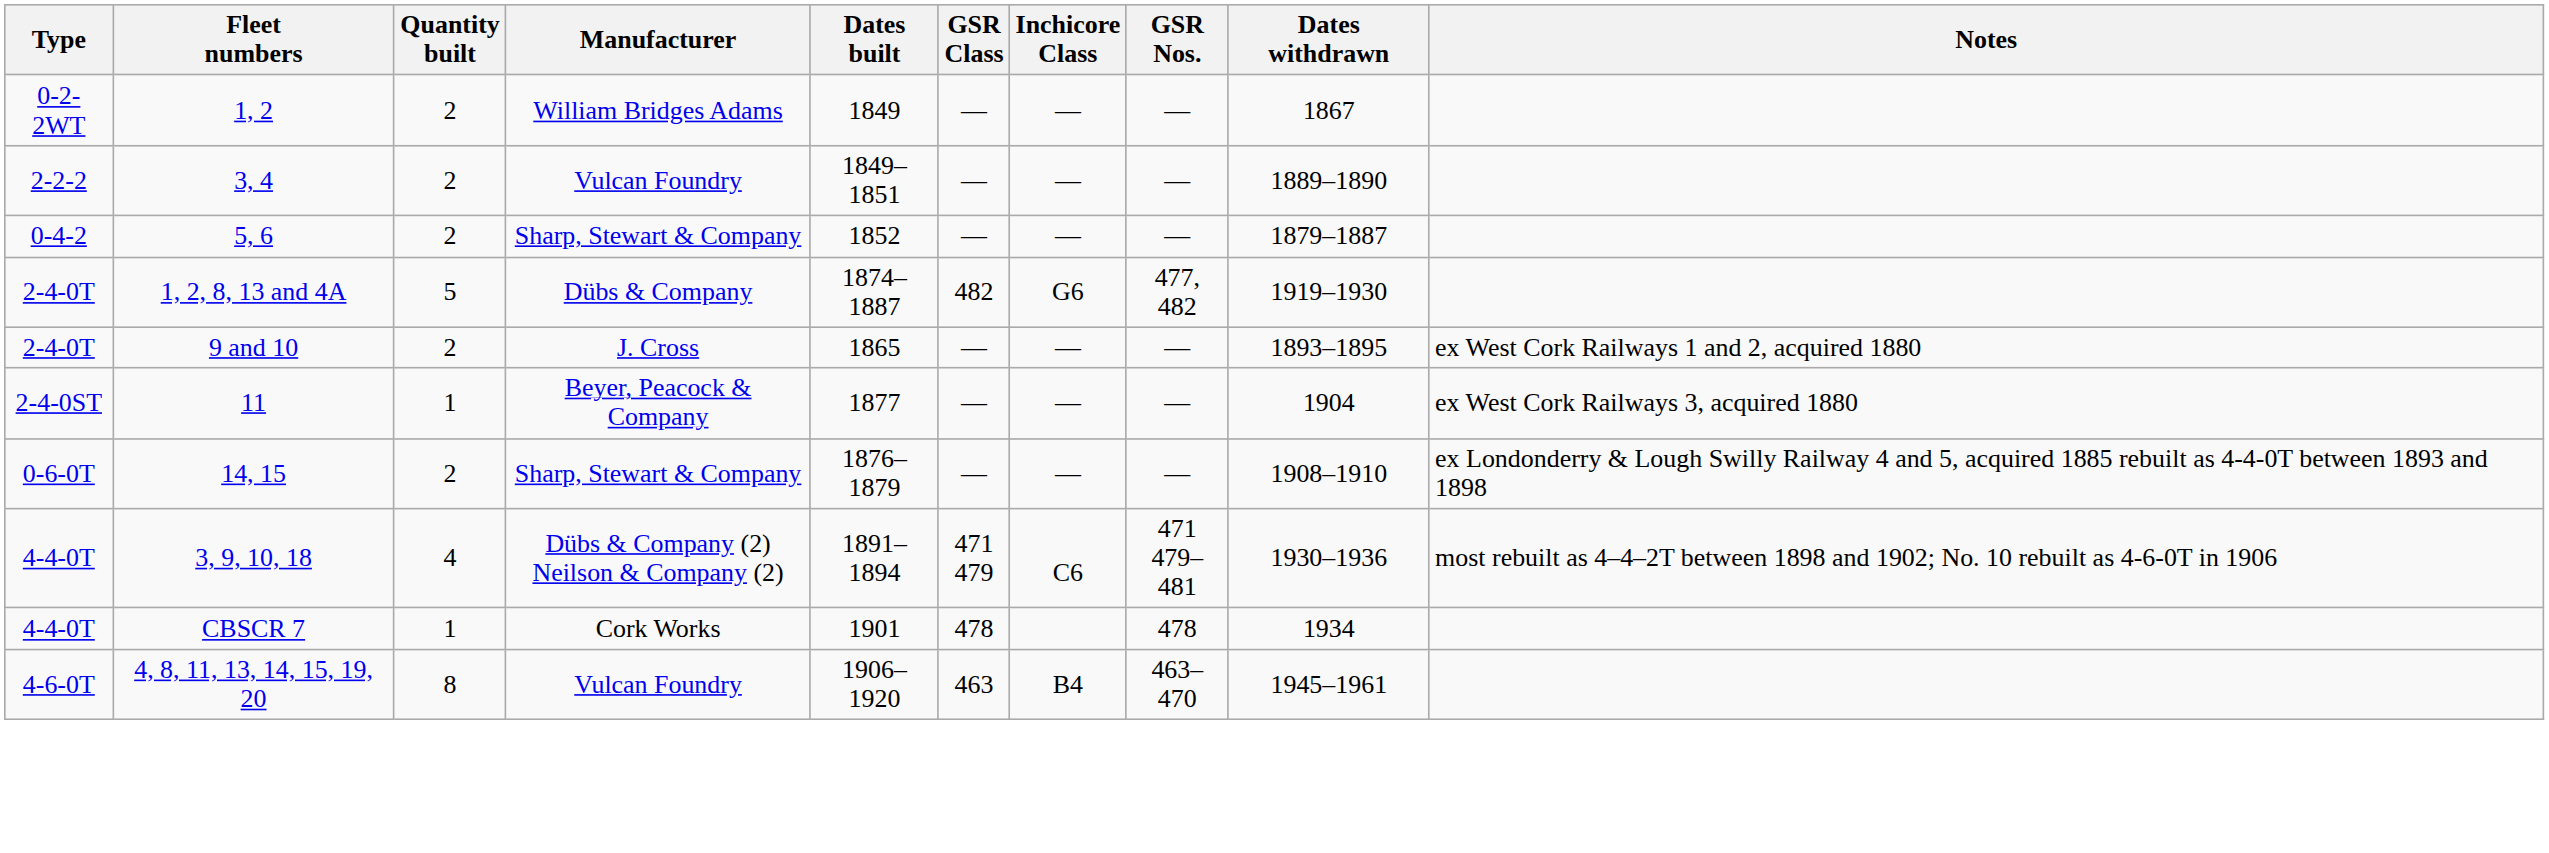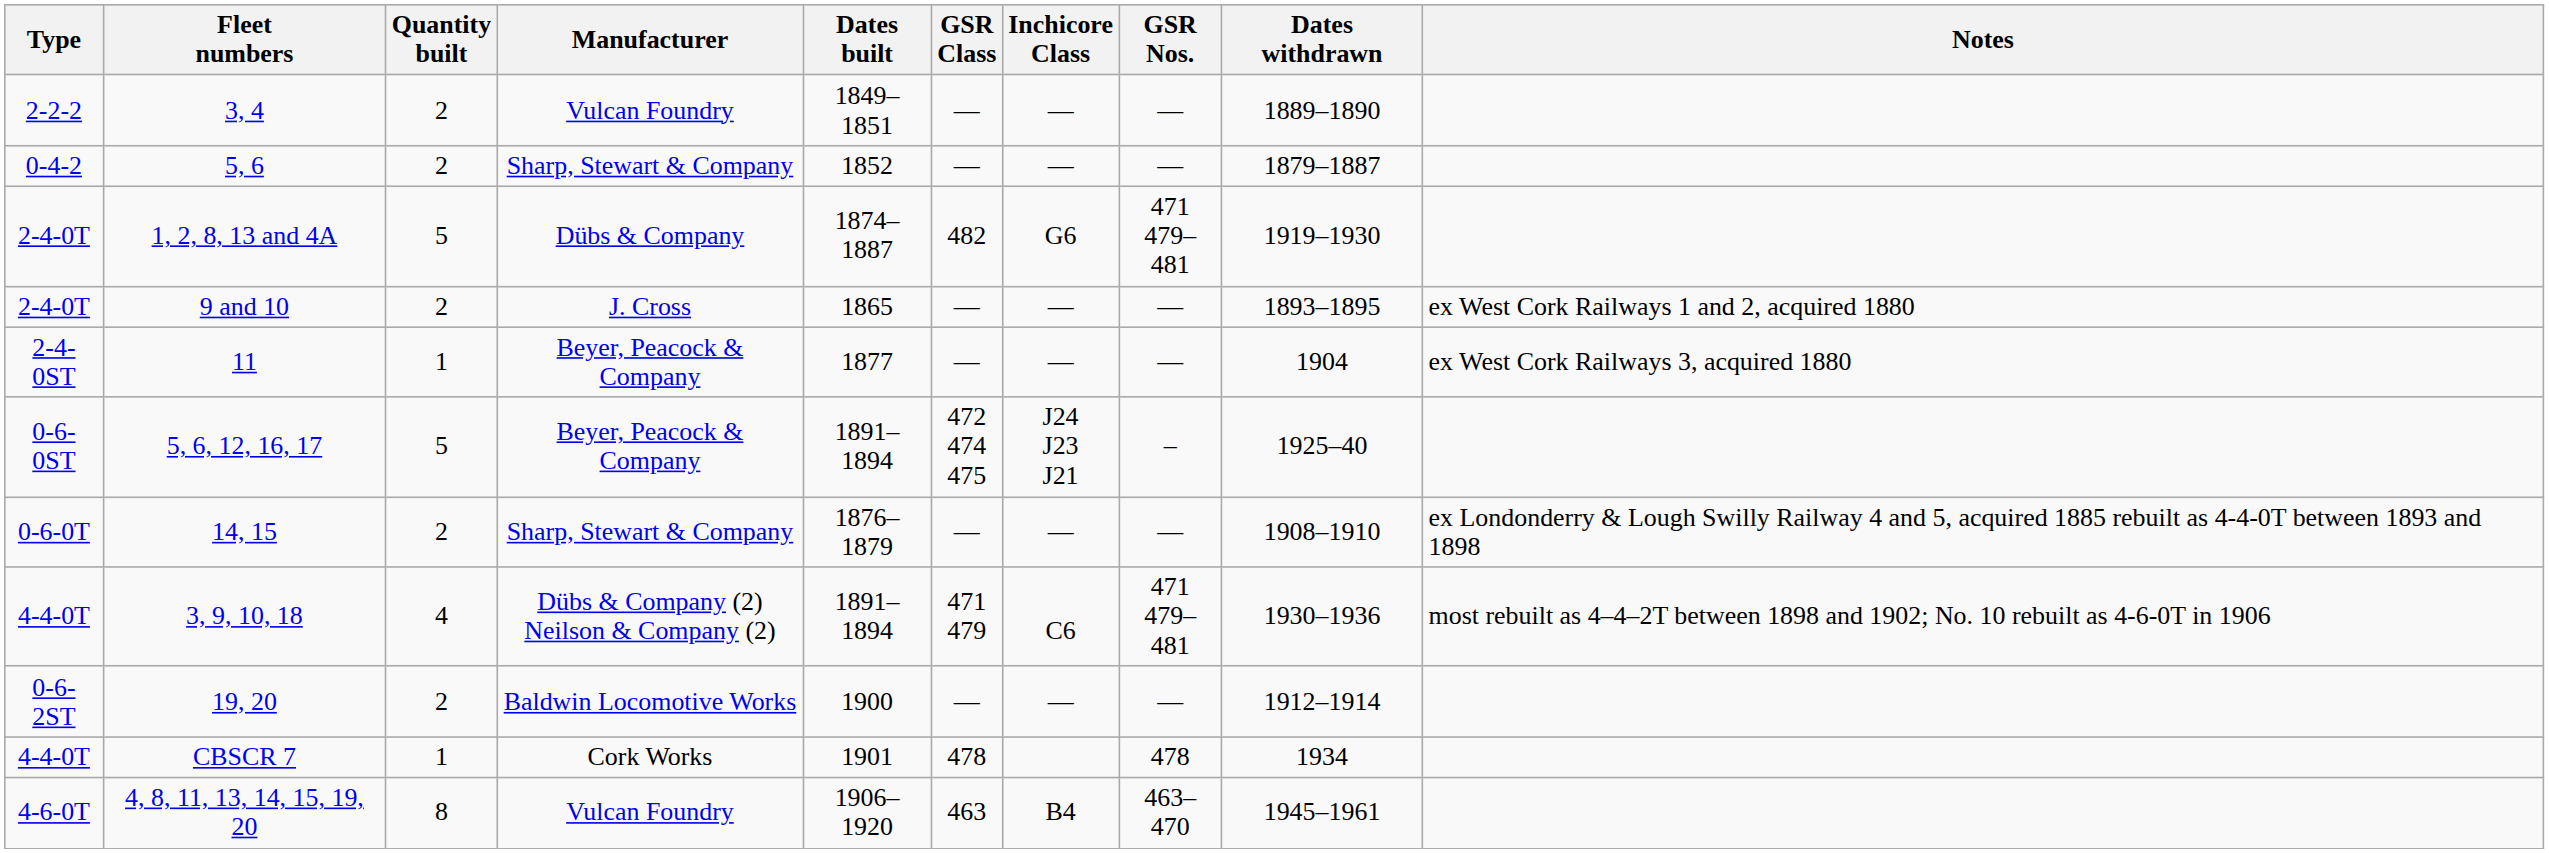 <table class=wikitable style=text-align:center>
 <tr>
 <th>Type</th>
 <th>Fleet<br>numbers</th>
 <th>Quantity<br>built</th>
 <th>Manufacturer</th>
 <th>Dates<br>built</th>
 <th>GSR<br>Class</th>
 <th>Inchicore<br>Class</th>
 <th>GSR<br>Nos.</th>
 <th>Dates withdrawn</th>
 <th>Notes</th>
-</tr>
-<tr>
-<td><a href='#'>0-2-2WT</a></td>
-<td><a href='#'>1, 2</a></td>
-<td>2</td>
-<td><a href='#'>William Bridges Adams</a></td>
-<td>1849</td>
-<td>—</td>
-<td>—</td>
-<td>—</td>
-<td>1867</td>
-<td align=left></td>
 </tr>
 <tr>
 <td><a href='#'>2-2-2</a></td>
 <td><a href='#'>3, 4</a></td>
 <td>2</td>
 <td><a href='#'>Vulcan Foundry</a></td>
 <td>1849–1851</td>
 <td>—</td>
 <td>—</td>
 <td>—</td>
 <td>1889–1890</td>
 <td align=left></td>
 </tr>
 <tr>
 <td><a href='#'>0-4-2</a></td>
 <td><a href='#'>5, 6</a></td>
 <td>2</td>
 <td><a href='#'>Sharp, Stewart & Company</a></td>
 <td>1852</td>
 <td>—</td>
 <td>—</td>
 <td>—</td>
 <td>1879–1887</td>
 <td align=left></td>
 </tr>
 <tr>
 <td><a href='#'>2-4-0T</a></td>
 <td><a href='#'>1, 2, 8, 13 and 4A</a></td>
 <td>5</td>
 <td><a href='#'>Dübs & Company</a></td>
 <td>1874–1887</td>
 <td>482</td>
 <td>G6</td>
-<td>477, 482</td>
+<td>471<br>479–481</td>
 <td>1919–1930</td>
 <td align=left></td>
 </tr>
 <tr>
 <td><a href='#'>2-4-0T</a></td>
 <td><a href='#'>9 and 10</a></td>
 <td>2</td>
 <td><a href='#'>J. Cross</a></td>
 <td>1865</td>
 <td>—</td>
 <td>—</td>
 <td>—</td>
 <td>1893–1895</td>
 <td align=left>ex West Cork Railways 1 and 2, acquired 1880</td>
 </tr>
 <tr>
 <td><a href='#'>2-4-0ST</a></td>
 <td><a href='#'>11</a></td>
 <td>1</td>
 <td><a href='#'>Beyer, Peacock & Company</a></td>
 <td>1877</td>
 <td>—</td>
 <td>—</td>
 <td>—</td>
 <td>1904</td>
 <td align=left>ex West Cork Railways 3, acquired 1880</td>
 </tr>
 <tr>
+<td><a href='#'>0-6-0ST</a></td>
+<td><a href='#'>5, 6, 12, 16, 17</a></td>
+<td>5</td>
+<td><a href='#'>Beyer, Peacock & Company</a></td>
+<td>1891–1894</td>
+<td>472<br>474<br>475</td>
+<td>J24<br>J23<br>J21</td>
+<td>–</td>
+<td>1925–40</td>
+<td align=left></td>
+</tr>
+<tr>
 <td><a href='#'>0-6-0T</a></td>
 <td><a href='#'>14, 15</a></td>
 <td>2</td>
 <td><a href='#'>Sharp, Stewart & Company</a></td>
 <td>1876–1879</td>
 <td>—</td>
 <td>—</td>
 <td>—</td>
 <td>1908–1910</td>
 <td align=left>ex Londonderry & Lough Swilly Railway 4 and 5, acquired 1885 rebuilt as 4-4-0T between 1893 and 1898</td>
 </tr>
 <tr>
 <td><a href='#'>4-4-0T</a></td>
 <td><a href='#'>3, 9, 10, 18</a></td>
 <td>4</td>
 <td><a href='#'>Dübs & Company</a> (2)<br><a href='#'>Neilson & Company</a> (2)</td>
 <td>1891–1894</td>
 <td>471<br>479</td>
 <td> <br>C6</td>
 <td>471<br>479–481</td>
 <td>1930–1936</td>
 <td align=left>most rebuilt as 4–4–2T between 1898 and 1902; No. 10 rebuilt as 4-6-0T in 1906</td>
+</tr>
+<tr>
+<td><a href='#'>0-6-2ST</a></td>
+<td><a href='#'>19, 20</a></td>
+<td>2</td>
+<td><a href='#'>Baldwin Locomotive Works</a></td>
+<td>1900</td>
+<td>—</td>
+<td>—</td>
+<td>—</td>
+<td>1912–1914</td>
+<td align=left></td>
 </tr>
 <tr>
 <td><a href='#'>4-4-0T</a></td>
 <td><a href='#'>CBSCR 7</a></td>
 <td>1</td>
 <td>Cork Works</td>
 <td>1901</td>
 <td>478</td>
 <td></td>
 <td>478</td>
 <td>1934</td>
 <td align=left></td>
 </tr>
 <tr>
 <td><a href='#'>4-6-0T</a></td>
 <td><a href='#'>4, 8, 11, 13, 14, 15, 19, 20</a></td>
 <td>8</td>
 <td><a href='#'>Vulcan Foundry</a></td>
 <td>1906–1920</td>
 <td>463</td>
 <td>B4</td>
 <td>463–470</td>
 <td>1945–1961</td>
 <td align=left></td>
 </tr>
 </table>
